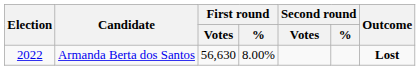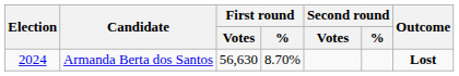 <table class=wikitable style=text-align:center>
 <tr>
 <th rowspan=2>Election</th>
 <th rowspan=2>Candidate</th>
 <th colspan=2>First round</th>
 <th colspan=2>Second round</th>
 <th rowspan=2>Outcome</th>
 </tr>
 <tr>
 <th>Votes</th>
 <th>%</th>
 <th>Votes</th>
 <th>%</th>
 </tr>
 <tr>
-<td><a href='#'>2022</a></td>
+<td><a href='#'>2024</a></td>
 <td><a href='#'>Armanda Berta dos Santos</a></td>
 <td>56,630</td>
-<td>8.00%</td>
+<td>8.70%</td>
 <td></td>
 <td></td>
 <td><strong>Lost</strong> </td>
 </tr>
 </table>
